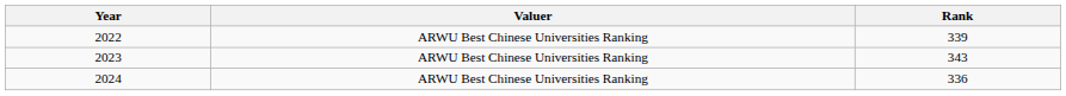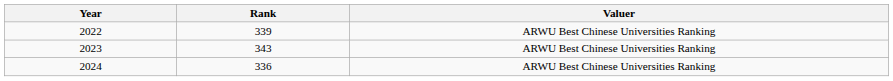 <table class="wikitable sortable" width="100%">
 <tr>
 <th width="8%">Year</th>
+<th width="8%">Rank</th>
 <th width="25%">Valuer</th>
-<th width="8%">Rank</th>
 </tr>
 <tr>
 <td align="center">2022</td>
+<td align="center">339</td>
 <td align="center">ARWU Best Chinese Universities Ranking</td>
-<td align="center">339</td>
 </tr>
 <tr>
 <td align="center">2023</td>
+<td align="center">343</td>
 <td align="center">ARWU Best Chinese Universities Ranking</td>
-<td align="center">343</td>
 </tr>
 <tr>
 <td align="center">2024</td>
+<td align="center">336</td>
 <td align="center">ARWU Best Chinese Universities Ranking</td>
-<td align="center">336</td>
 </tr>
 </table>
